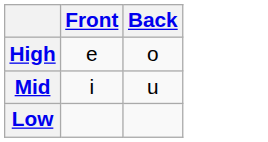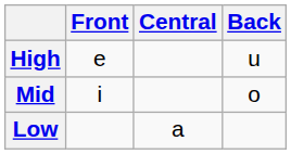 <table class="wikitable IPA" style="text-align: center;">
 <tr>
 <th></th>
 <th><a href='#'>Front</a></th>
+<th><a href='#'>Central</a></th>
 <th><a href='#'>Back</a></th>
 </tr>
 <tr style="text-align: center;">
 <th><a href='#'>High</a></th>
 <td>e</td>
-<td>o</td>
+<td></td>
+<td>u</td>
 </tr>
 <tr>
 <th><a href='#'>Mid</a></th>
 <td>i</td>
-<td>u</td>
+<td></td>
+<td>o</td>
 </tr>
 <tr style="text-align: center;">
 <th><a href='#'>Low</a></th>
 <td></td>
+<td>a</td>
 <td></td>
 </tr>
 </table>
